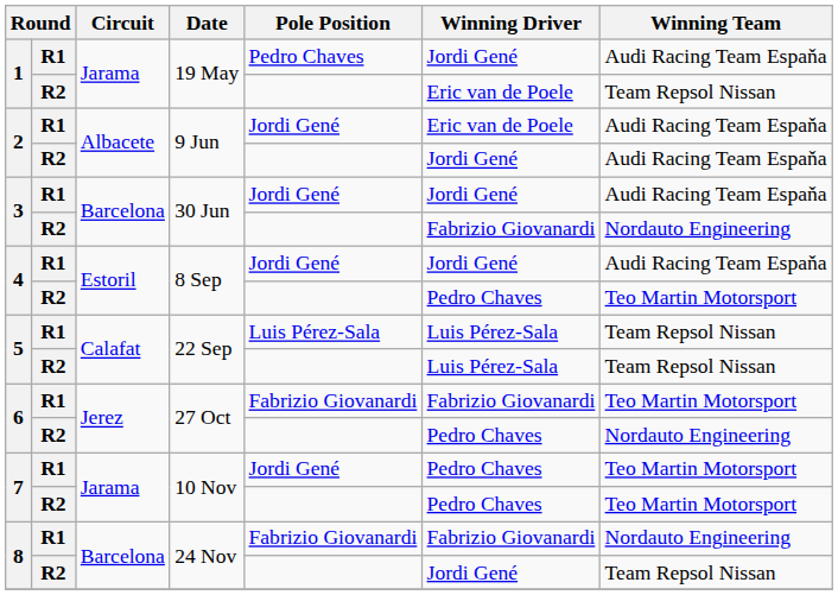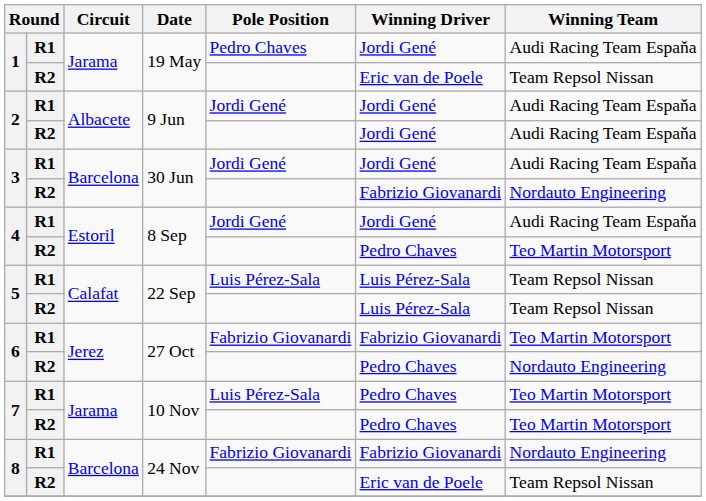 <table class="wikitable" style="font-size: 85%">
 <tr>
 <th colspan=2>Round</th>
 <th>Circuit</th>
 <th>Date</th>
 <th>Pole Position</th>
 <th>Winning Driver</th>
 <th>Winning Team</th>
 </tr>
 <tr>
 <th rowspan=2>1</th>
 <th>R1</th>
 <td rowspan=2> <a href='#'>Jarama</a></td>
 <td rowspan=2>19 May</td>
 <td> <a href='#'>Pedro Chaves</a></td>
 <td> <a href='#'>Jordi Gené</a></td>
 <td> Audi Racing Team Espaňa</td>
 </tr>
 <tr>
 <th>R2</th>
 <td></td>
 <td> <a href='#'>Eric van de Poele</a></td>
 <td> Team Repsol Nissan</td>
 </tr>
 <tr>
 <th rowspan=2>2</th>
 <th>R1</th>
 <td rowspan=2> <a href='#'>Albacete</a></td>
 <td rowspan=2>9 Jun</td>
 <td> <a href='#'>Jordi Gené</a></td>
-<td> <a href='#'>Eric van de Poele</a></td>
+<td> <a href='#'>Jordi Gené</a></td>
 <td> Audi Racing Team Espaňa</td>
 </tr>
 <tr>
 <th>R2</th>
 <td></td>
 <td> <a href='#'>Jordi Gené</a></td>
 <td> Audi Racing Team Espaňa</td>
 </tr>
 <tr>
 <th rowspan=2>3</th>
 <th>R1</th>
 <td rowspan=2> <a href='#'>Barcelona</a></td>
 <td rowspan=2>30 Jun</td>
 <td> <a href='#'>Jordi Gené</a></td>
 <td> <a href='#'>Jordi Gené</a></td>
 <td> Audi Racing Team Espaňa</td>
 </tr>
 <tr>
 <th>R2</th>
 <td></td>
 <td> <a href='#'>Fabrizio Giovanardi</a></td>
 <td> <a href='#'>Nordauto Engineering</a></td>
 </tr>
 <tr>
 <th rowspan=2>4</th>
 <th>R1</th>
 <td rowspan=2> <a href='#'>Estoril</a></td>
 <td rowspan=2>8 Sep</td>
 <td> <a href='#'>Jordi Gené</a></td>
 <td> <a href='#'>Jordi Gené</a></td>
 <td> Audi Racing Team Espaňa</td>
 </tr>
 <tr>
 <th>R2</th>
 <td></td>
 <td> <a href='#'>Pedro Chaves</a></td>
 <td> <a href='#'>Teo Martin Motorsport</a></td>
 </tr>
 <tr>
 <th rowspan=2>5</th>
 <th>R1</th>
 <td rowspan=2> <a href='#'>Calafat</a></td>
 <td rowspan=2>22 Sep</td>
 <td> <a href='#'>Luis Pérez-Sala</a></td>
 <td> <a href='#'>Luis Pérez-Sala</a></td>
 <td> Team Repsol Nissan</td>
 </tr>
 <tr>
 <th>R2</th>
 <td></td>
 <td> <a href='#'>Luis Pérez-Sala</a></td>
 <td> Team Repsol Nissan</td>
 </tr>
 <tr>
 <th rowspan=2>6</th>
 <th>R1</th>
 <td rowspan=2> <a href='#'>Jerez</a></td>
 <td rowspan=2>27 Oct</td>
 <td> <a href='#'>Fabrizio Giovanardi</a></td>
 <td> <a href='#'>Fabrizio Giovanardi</a></td>
 <td> <a href='#'>Teo Martin Motorsport</a></td>
 </tr>
 <tr>
 <th>R2</th>
 <td></td>
 <td> <a href='#'>Pedro Chaves</a></td>
 <td> <a href='#'>Nordauto Engineering</a></td>
 </tr>
 <tr>
 <th rowspan=2>7</th>
 <th>R1</th>
 <td rowspan=2> <a href='#'>Jarama</a></td>
 <td rowspan=2>10 Nov</td>
-<td> <a href='#'>Jordi Gené</a></td>
+<td> <a href='#'>Luis Pérez-Sala</a></td>
 <td> <a href='#'>Pedro Chaves</a></td>
 <td> <a href='#'>Teo Martin Motorsport</a></td>
 </tr>
 <tr>
 <th>R2</th>
 <td></td>
 <td> <a href='#'>Pedro Chaves</a></td>
 <td> <a href='#'>Teo Martin Motorsport</a></td>
 </tr>
 <tr>
 <th rowspan=2>8</th>
 <th>R1</th>
 <td rowspan=2> <a href='#'>Barcelona</a></td>
 <td rowspan=2>24 Nov</td>
 <td> <a href='#'>Fabrizio Giovanardi</a></td>
 <td> <a href='#'>Fabrizio Giovanardi</a></td>
 <td> <a href='#'>Nordauto Engineering</a></td>
 </tr>
 <tr>
 <th>R2</th>
 <td></td>
-<td> <a href='#'>Jordi Gené</a></td>
+<td> <a href='#'>Eric van de Poele</a></td>
 <td> Team Repsol Nissan</td>
 </tr>
 <tr>
 </tr>
 </table>
